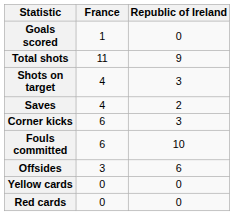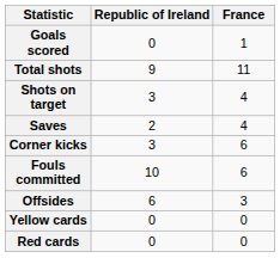 <table class="wikitable plainrowheaders" style="text-align: center">
 <tr>
 <th scope="col" style="width:100px;">Statistic</th>
+<th scope="col" style="width:70px;">Republic of Ireland</th>
 <th scope="col" style="width:70px;">France</th>
-<th scope="col" style="width:70px;">Republic of Ireland</th>
 </tr>
 <tr>
 <th scope=row>Goals scored</th>
+<td>0</td>
 <td>1</td>
-<td>0</td>
 </tr>
 <tr>
 <th scope=row>Total shots</th>
+<td>9</td>
 <td>11</td>
-<td>9</td>
 </tr>
 <tr>
 <th scope=row>Shots on target</th>
+<td>3</td>
 <td>4</td>
-<td>3</td>
 </tr>
 <tr>
 <th scope=row>Saves</th>
+<td>2</td>
 <td>4</td>
-<td>2</td>
 </tr>
 <tr>
 <th scope=row>Corner kicks</th>
+<td>3</td>
 <td>6</td>
-<td>3</td>
 </tr>
 <tr>
 <th scope=row>Fouls committed</th>
+<td>10</td>
 <td>6</td>
-<td>10</td>
 </tr>
 <tr>
 <th scope=row>Offsides</th>
+<td>6</td>
 <td>3</td>
-<td>6</td>
 </tr>
 <tr>
 <th scope=row>Yellow cards</th>
 <td>0</td>
 <td>0</td>
 </tr>
 <tr>
 <th scope=row>Red cards</th>
 <td>0</td>
 <td>0</td>
 </tr>
 </table>
